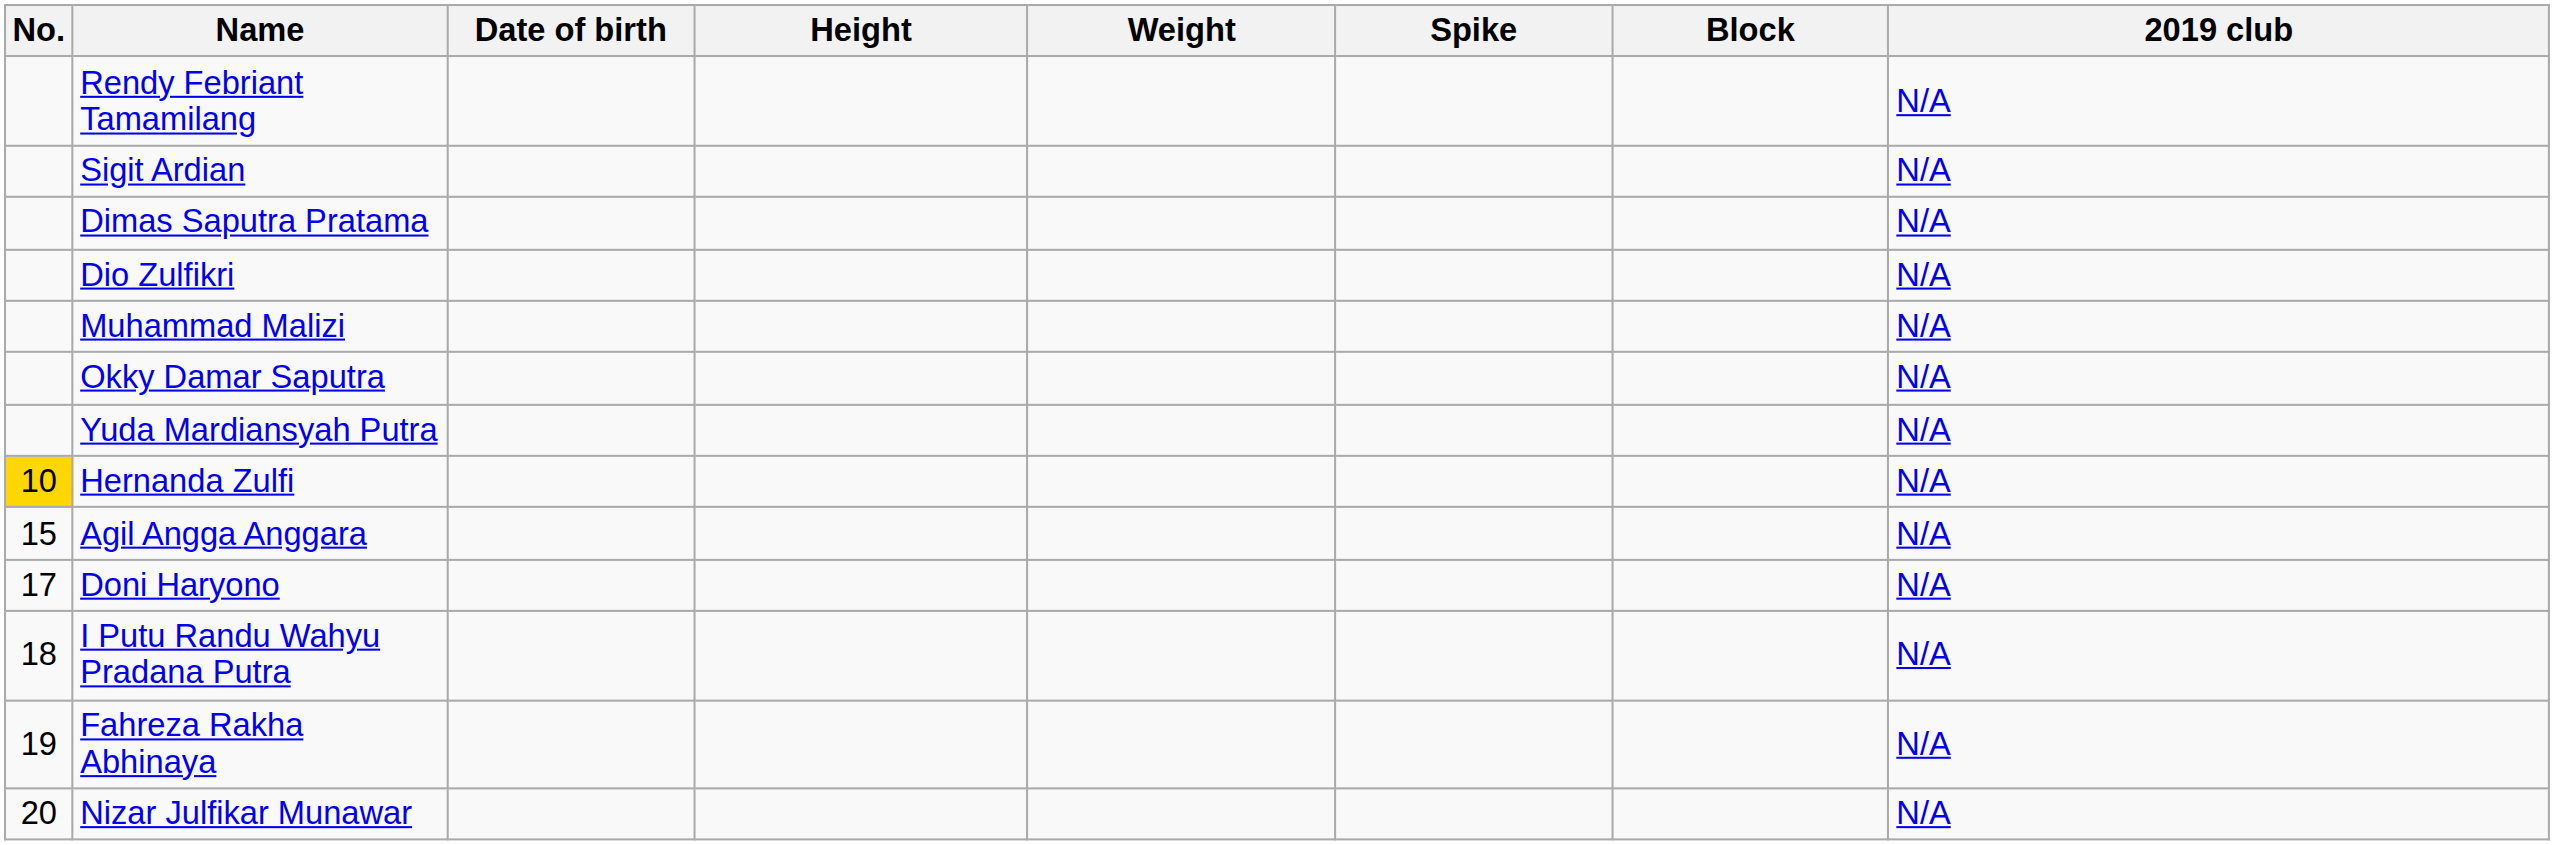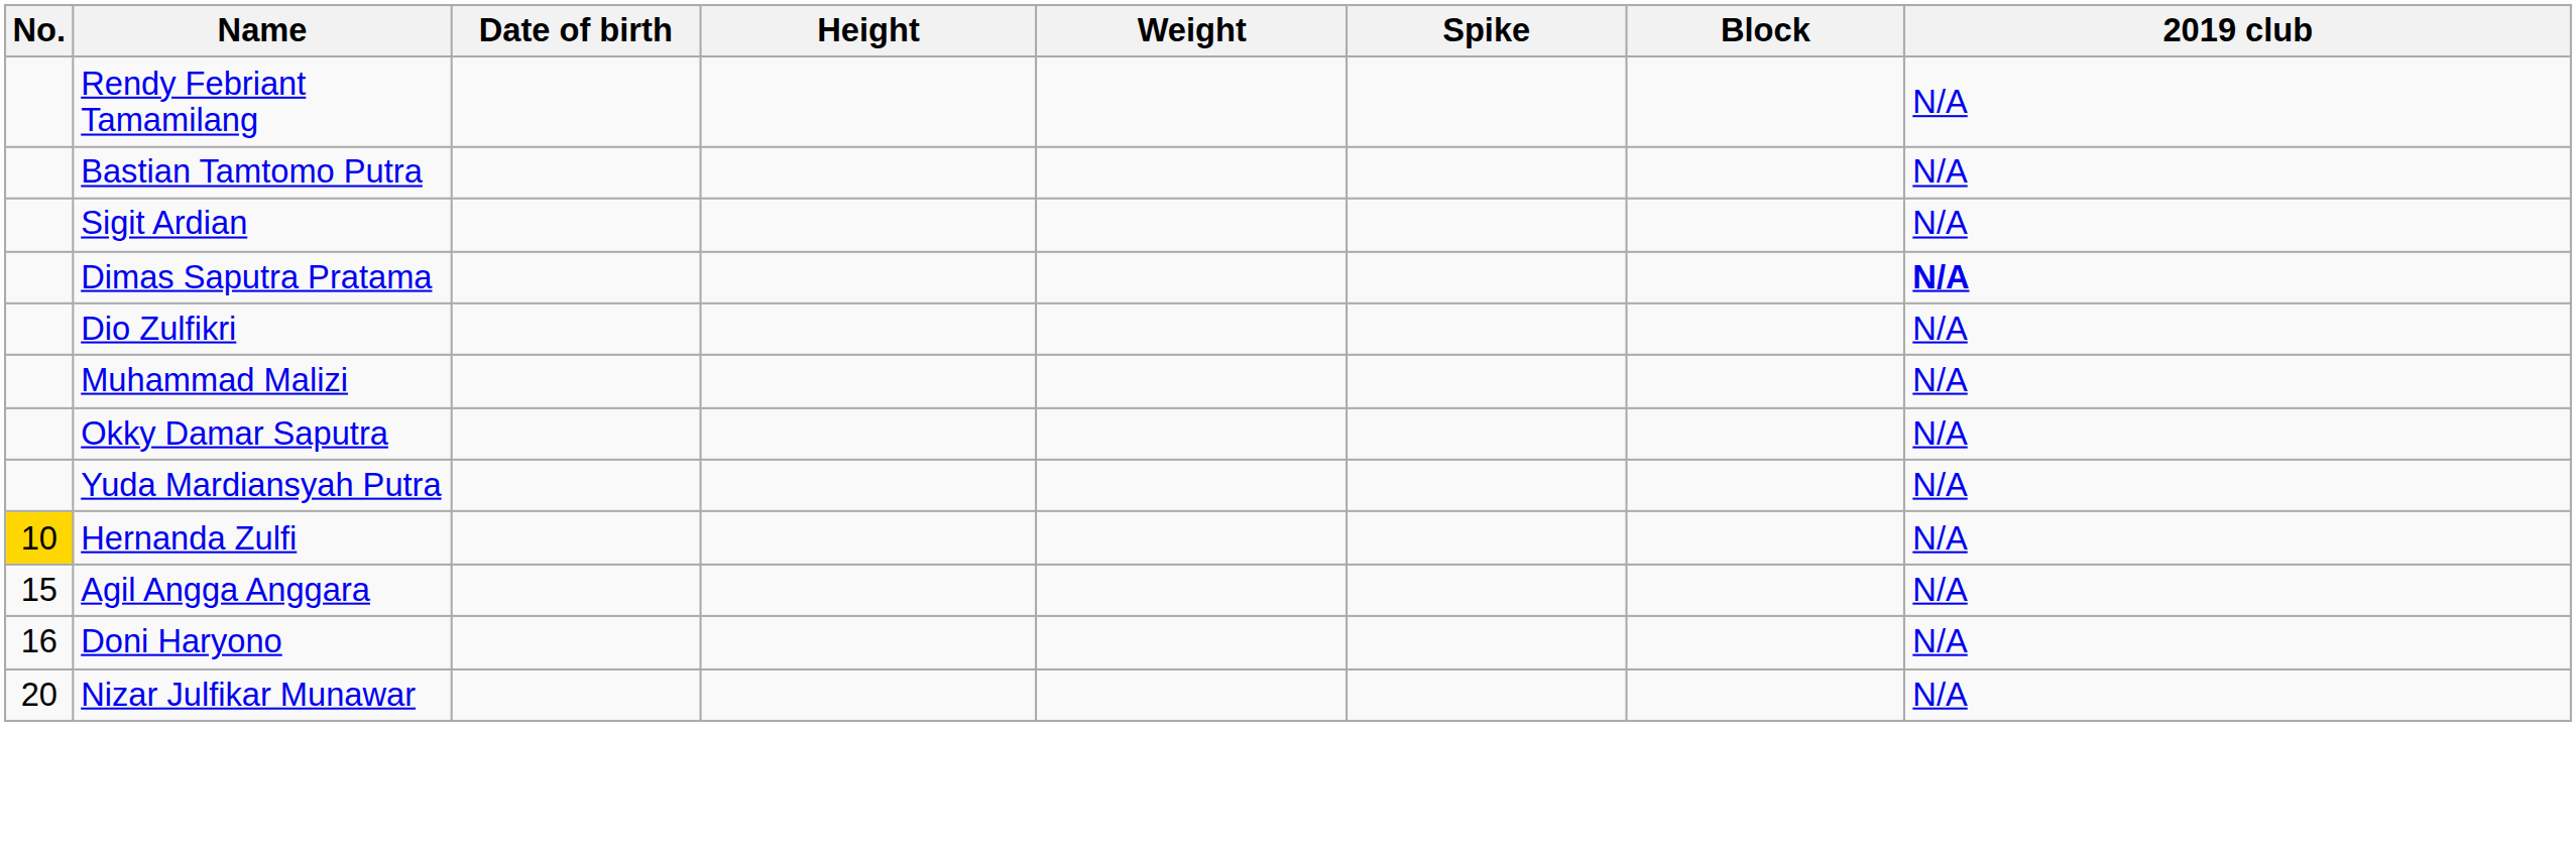 <table class="wikitable sortable" style="text-align:center;">
 <tr>
 <th>No.</th>
 <th style="width:12em">Name</th>
 <th style="width:8em">Date of birth</th>
 <th style="width:11em">Height</th>
 <th style="width:10em">Weight</th>
 <th style="width:9em">Spike</th>
 <th style="width:9em">Block</th>
 <th style="width:23em">2019 club</th>
 </tr>
 <tr>
 <td></td>
 <td align=left><a href='#'>Rendy Febriant Tamamilang</a></td>
+<td align=right></td>
+<td></td>
+<td></td>
+<td></td>
+<td></td>
+<td align=left> <a href='#'>N/A</a></td>
+</tr>
+<tr>
+<td></td>
+<td align=left><a href='#'>Bastian Tamtomo Putra</a></td>
 <td align=right></td>
 <td></td>
 <td></td>
 <td></td>
 <td></td>
 <td align=left> <a href='#'>N/A</a></td>
 </tr>
 <tr>
 <td></td>
 <td align=left><a href='#'>Sigit Ardian</a></td>
 <td align=right></td>
 <td></td>
 <td></td>
 <td></td>
 <td></td>
 <td align=left> <a href='#'>N/A</a></td>
 </tr>
 <tr>
 <td></td>
 <td align=left><a href='#'>Dimas Saputra Pratama</a></td>
 <td align=right></td>
 <td></td>
 <td></td>
 <td></td>
 <td></td>
-<td align=left> <a href='#'>N/A</a></td>
+<td align=left><strong> <a href='#'>N/A</a></strong></td>
 </tr>
 <tr>
 <td></td>
 <td align=left><a href='#'>Dio Zulfikri</a></td>
 <td align=right></td>
 <td></td>
 <td></td>
 <td></td>
 <td></td>
 <td align=left> <a href='#'>N/A</a></td>
 </tr>
 <tr>
 <td></td>
 <td align=left><a href='#'>Muhammad Malizi</a></td>
 <td align=right></td>
 <td></td>
 <td></td>
 <td></td>
 <td></td>
 <td align=left> <a href='#'>N/A</a></td>
 </tr>
 <tr>
 <td></td>
 <td align=left><a href='#'>Okky Damar Saputra</a></td>
 <td align=right></td>
 <td></td>
 <td></td>
 <td></td>
 <td></td>
 <td align=left> <a href='#'>N/A</a></td>
 </tr>
 <tr>
 <td></td>
 <td align=left><a href='#'>Yuda Mardiansyah Putra</a></td>
 <td align=right></td>
 <td></td>
 <td></td>
 <td></td>
 <td></td>
 <td align=left> <a href='#'>N/A</a></td>
 </tr>
 <tr>
 <td style="background: gold;">10</td>
 <td align=left><a href='#'>Hernanda Zulfi</a></td>
 <td align=right></td>
 <td></td>
 <td></td>
 <td></td>
 <td></td>
 <td align=left> <a href='#'>N/A</a></td>
 </tr>
 <tr>
 <td>15</td>
 <td align=left><a href='#'>Agil Angga Anggara</a></td>
 <td align=right></td>
 <td></td>
 <td></td>
 <td></td>
 <td></td>
 <td align=left> <a href='#'>N/A</a></td>
 </tr>
 <tr>
-<td>17</td>
+<td>16</td>
 <td align=left><a href='#'>Doni Haryono</a></td>
-<td align=right></td>
-<td></td>
-<td></td>
-<td></td>
-<td></td>
-<td align=left> <a href='#'>N/A</a></td>
-</tr>
-<tr>
-<td>18</td>
-<td align=left><a href='#'>I Putu Randu Wahyu Pradana Putra</a></td>
-<td align=right></td>
-<td></td>
-<td></td>
-<td></td>
-<td></td>
-<td align=left> <a href='#'>N/A</a></td>
-</tr>
-<tr>
-<td>19</td>
-<td align=left><a href='#'>Fahreza Rakha Abhinaya</a></td>
 <td align=right></td>
 <td></td>
 <td></td>
 <td></td>
 <td></td>
 <td align=left> <a href='#'>N/A</a></td>
 </tr>
 <tr>
 <td>20</td>
 <td align=left><a href='#'>Nizar Julfikar Munawar</a></td>
 <td align=right></td>
 <td></td>
 <td></td>
 <td></td>
 <td></td>
 <td align=left> <a href='#'>N/A</a></td>
 </tr>
 </table>
